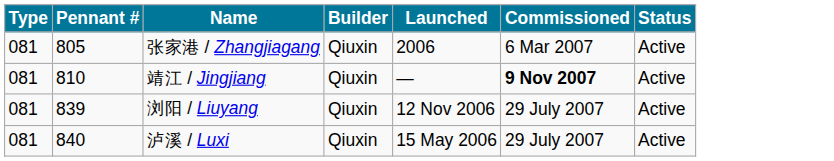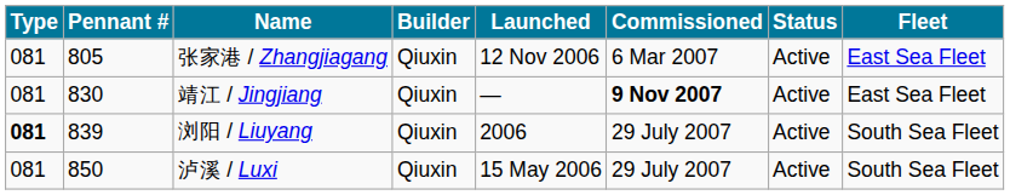 <table class="wikitable">
 <tr>
 <th style="background:#079;color:#fff;">Type</th>
 <th style="background:#079;color:#fff;">Pennant #</th>
 <th style="background:#079;color:#fff;">Name</th>
 <th style="background:#079;color:#fff;">Builder</th>
 <th style="background:#079;color:#fff;">Launched</th>
 <th style="background:#079;color:#fff;">Commissioned</th>
 <th style="background:#079;color:#fff;">Status</th>
+<th style="background:#079;color:#fff;">Fleet</th>
 </tr>
 <tr>
 <td>081</td>
 <td>805</td>
 <td>张家港 / <em><a href='#'>Zhangjiagang</a></em></td>
 <td>Qiuxin</td>
-<td>2006</td>
+<td>12 Nov 2006</td>
 <td>6 Mar 2007</td>
 <td>Active</td>
+<td><a href='#'>East Sea Fleet</a></td>
 </tr>
 <tr>
 <td>081</td>
-<td>810</td>
+<td>830</td>
 <td>靖江 / <em><a href='#'>Jingjiang</a></em></td>
 <td>Qiuxin</td>
 <td>―</td>
 <td><strong>9 Nov 2007</strong></td>
 <td>Active</td>
+<td>East Sea Fleet</td>
+</tr>
+<tr>
+<td><strong>081</strong></td>
+<td>839</td>
+<td>浏阳 / <em><a href='#'>Liuyang</a></em></td>
+<td>Qiuxin</td>
+<td>2006</td>
+<td>29 July 2007</td>
+<td>Active</td>
+<td>South Sea Fleet</td>
 </tr>
 <tr>
 <td>081</td>
-<td>839</td>
-<td>浏阳 / <em><a href='#'>Liuyang</a></em></td>
-<td>Qiuxin</td>
-<td>12 Nov 2006</td>
-<td>29 July 2007</td>
-<td>Active</td>
-</tr>
-<tr>
-<td>081</td>
-<td>840</td>
+<td>850</td>
 <td>泸溪 / <em><a href='#'>Luxi</a></em></td>
 <td>Qiuxin</td>
 <td>15 May 2006</td>
 <td>29 July 2007</td>
 <td>Active</td>
+<td>South Sea Fleet</td>
 </tr>
 </table>
